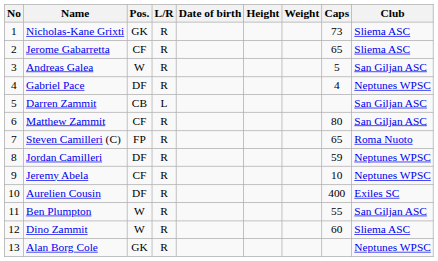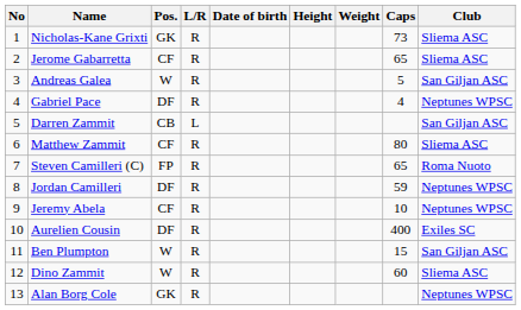 <table class="wikitable sortable" style="text-align:center;">
 <tr>
 <th>No</th>
 <th>Name</th>
 <th>Pos.</th>
 <th>L/R</th>
 <th>Date of birth</th>
 <th>Height</th>
 <th>Weight</th>
 <th>Caps</th>
 <th>Club</th>
 </tr>
 <tr>
 <td>1</td>
 <td align=left><a href='#'>Nicholas-Kane Grixti</a></td>
 <td>GK</td>
 <td>R</td>
 <td align=left></td>
 <td></td>
 <td></td>
 <td>73</td>
 <td align=left> <a href='#'>Sliema ASC</a></td>
 </tr>
 <tr>
 <td>2</td>
 <td align=left><a href='#'>Jerome Gabarretta</a></td>
 <td>CF</td>
 <td>R</td>
 <td align=left></td>
 <td></td>
 <td></td>
 <td>65</td>
 <td align=left> <a href='#'>Sliema ASC</a></td>
 </tr>
 <tr>
 <td>3</td>
 <td align=left><a href='#'>Andreas Galea</a></td>
 <td>W</td>
 <td>R</td>
 <td align=left></td>
 <td></td>
 <td></td>
 <td>5</td>
 <td align=left> <a href='#'>San Giljan ASC</a></td>
 </tr>
 <tr>
 <td>4</td>
 <td align=left><a href='#'>Gabriel Pace</a></td>
 <td>DF</td>
 <td>R</td>
 <td align=left></td>
 <td></td>
 <td></td>
 <td>4</td>
 <td align=left> <a href='#'>Neptunes WPSC</a></td>
 </tr>
 <tr>
 <td>5</td>
 <td align=left><a href='#'>Darren Zammit</a></td>
 <td>CB</td>
 <td>L</td>
 <td align=left></td>
 <td></td>
 <td></td>
 <td></td>
 <td align=left> <a href='#'>San Giljan ASC</a></td>
 </tr>
 <tr>
 <td>6</td>
 <td align=left><a href='#'>Matthew Zammit</a></td>
 <td>CF</td>
 <td>R</td>
 <td align=left></td>
 <td></td>
 <td></td>
 <td>80</td>
-<td align=left> <a href='#'>San Giljan ASC</a></td>
+<td align=left> <a href='#'>Sliema ASC</a></td>
 </tr>
 <tr>
 <td>7</td>
 <td align=left><a href='#'>Steven Camilleri</a> (C)</td>
 <td>FP</td>
 <td>R</td>
 <td align=left></td>
 <td></td>
 <td></td>
 <td>65</td>
 <td align=left> <a href='#'>Roma Nuoto</a></td>
 </tr>
 <tr>
 <td>8</td>
 <td align=left><a href='#'>Jordan Camilleri</a></td>
 <td>DF</td>
 <td>R</td>
 <td align=left></td>
 <td></td>
 <td></td>
 <td>59</td>
 <td align=left> <a href='#'>Neptunes WPSC</a></td>
 </tr>
 <tr>
 <td>9</td>
 <td align=left><a href='#'>Jeremy Abela</a></td>
 <td>CF</td>
 <td>R</td>
 <td align=left></td>
 <td></td>
 <td></td>
 <td>10</td>
 <td align=left> <a href='#'>Neptunes WPSC</a></td>
 </tr>
 <tr>
 <td>10</td>
 <td align=left><a href='#'>Aurelien Cousin</a></td>
 <td>DF</td>
 <td>R</td>
 <td align=left></td>
 <td></td>
 <td></td>
 <td>400</td>
 <td align=left> <a href='#'>Exiles SC</a></td>
 </tr>
 <tr>
 <td>11</td>
 <td align=left><a href='#'>Ben Plumpton</a></td>
 <td>W</td>
 <td>R</td>
 <td align=left></td>
 <td></td>
 <td></td>
-<td>55</td>
+<td>15</td>
 <td align=left> <a href='#'>San Giljan ASC</a></td>
 </tr>
 <tr>
 <td>12</td>
 <td align=left><a href='#'>Dino Zammit</a></td>
 <td>W</td>
 <td>R</td>
 <td align=left></td>
 <td></td>
 <td></td>
 <td>60</td>
 <td align=left> <a href='#'>Sliema ASC</a></td>
 </tr>
 <tr>
 <td>13</td>
 <td align=left><a href='#'>Alan Borg Cole</a></td>
 <td>GK</td>
 <td>R</td>
 <td align=left></td>
 <td></td>
 <td></td>
 <td></td>
 <td align=left> <a href='#'>Neptunes WPSC</a></td>
 </tr>
 </table>
